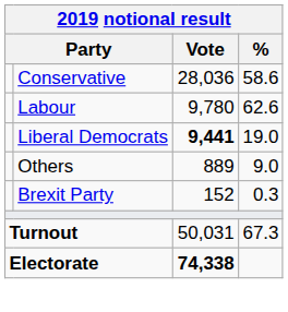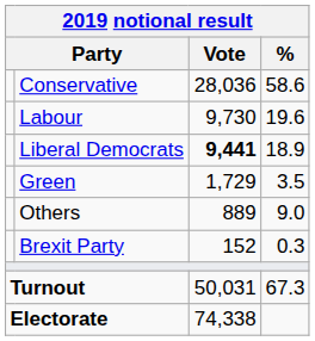 <table class="wikitable">
 <tr>
 <th colspan="4"><a href='#'>2019</a> <a href='#'>notional result</a></th>
 </tr>
 <tr>
 <th bgcolor="#DDDDFF" width="130px" colspan="2">Party</th>
 <th bgcolor="#DDDDFF" width="50px">Vote</th>
 <th bgcolor="#DDDDFF" width="30px">%</th>
 </tr>
 <tr>
 <td></td>
 <td><a href='#'>Conservative</a></td>
 <td align=right>28,036</td>
 <td align=right>58.6</td>
 </tr>
 <tr>
 <td></td>
 <td><a href='#'>Labour</a></td>
-<td align=right>9,780</td>
-<td align=right>62.6</td>
+<td align=right>9,730</td>
+<td align=right>19.6</td>
 </tr>
 <tr>
 <td></td>
 <td><a href='#'>Liberal Democrats</a></td>
 <td align=right><strong>9,441</strong></td>
-<td align=right>19.0</td>
+<td align=right>18.9</td>
+</tr>
+<tr>
+<td></td>
+<td><a href='#'>Green</a></td>
+<td align=right>1,729</td>
+<td align=right>3.5</td>
 </tr>
 <tr>
 <td></td>
 <td>Others</td>
 <td align=right>889</td>
 <td align=right>9.0</td>
 </tr>
 <tr>
 <td></td>
 <td><a href='#'>Brexit Party</a></td>
 <td align=right>152</td>
 <td align=right>0.3</td>
 </tr>
 <tr>
 <td colspan="4" bgcolor="#EAECF0"></td>
 </tr>
 <tr>
 <td colspan="2"><strong>Turnout</strong></td>
 <td align=right>50,031</td>
 <td align=right>67.3</td>
 </tr>
 <tr>
 <td colspan="2"><strong>Electorate</strong></td>
-<td align=right><strong>74,338</strong></td>
+<td align=right>74,338</td>
 </tr>
 </table>
